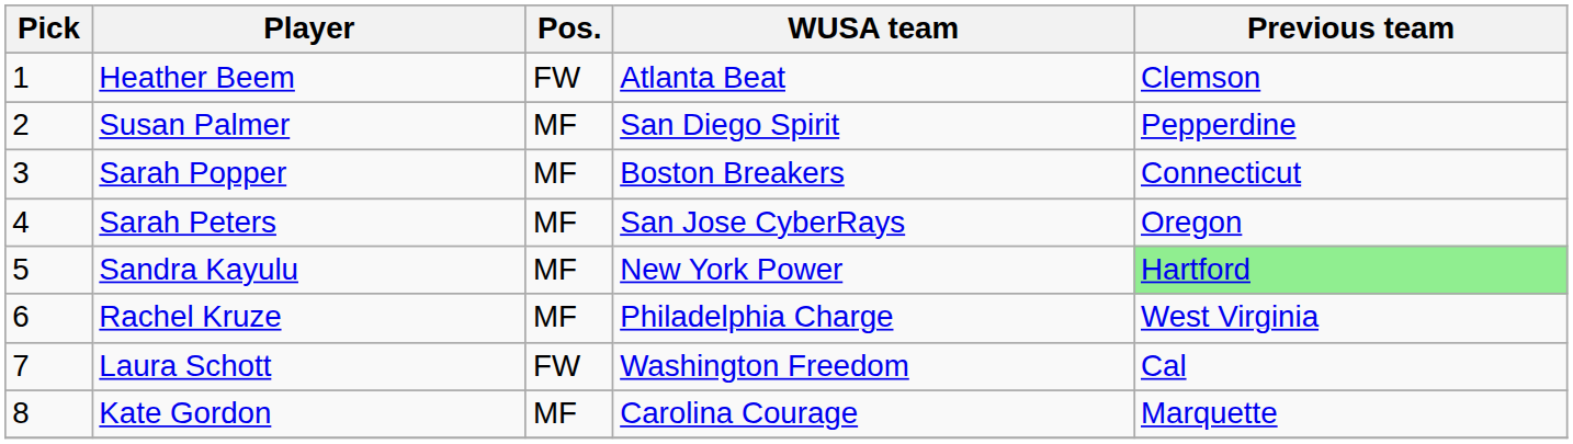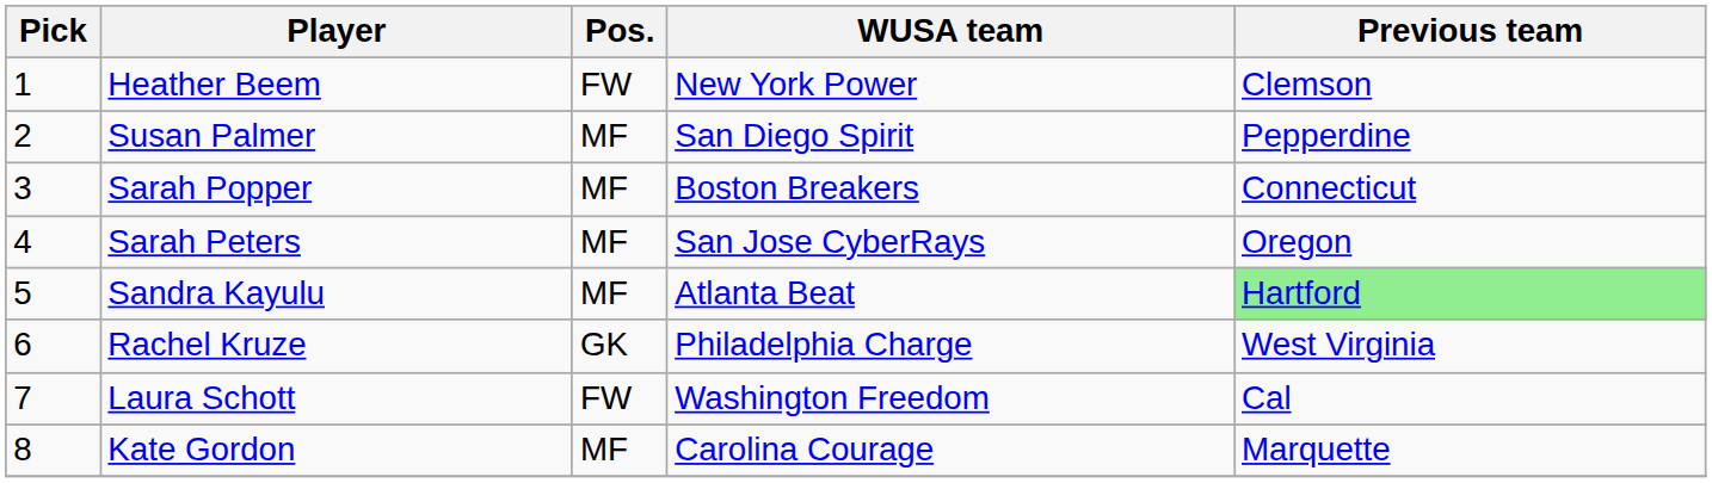 <table class="wikitable">
 <tr>
 <th width="5%">Pick</th>
 <th width="25%">Player</th>
 <th width="5%">Pos.</th>
 <th width="30%">WUSA team</th>
 <th width="25%">Previous team</th>
 </tr>
 <tr>
 <td>1</td>
 <td><a href='#'>Heather Beem</a></td>
 <td>FW</td>
-<td><a href='#'>Atlanta Beat</a></td>
+<td><a href='#'>New York Power</a></td>
 <td><a href='#'>Clemson</a></td>
 </tr>
 <tr>
 <td>2</td>
 <td><a href='#'>Susan Palmer</a></td>
 <td>MF</td>
 <td><a href='#'>San Diego Spirit</a></td>
 <td><a href='#'>Pepperdine</a></td>
 </tr>
 <tr>
 <td>3</td>
 <td><a href='#'>Sarah Popper</a></td>
 <td>MF</td>
 <td><a href='#'>Boston Breakers</a></td>
 <td><a href='#'>Connecticut</a></td>
 </tr>
 <tr>
 <td>4</td>
 <td><a href='#'>Sarah Peters</a></td>
 <td>MF</td>
 <td><a href='#'>San Jose CyberRays</a></td>
 <td><a href='#'>Oregon</a></td>
 </tr>
 <tr>
 <td>5</td>
 <td><a href='#'>Sandra Kayulu</a></td>
 <td>MF</td>
-<td><a href='#'>New York Power</a></td>
+<td><a href='#'>Atlanta Beat</a></td>
 <td style="background: lightgreen;"><a href='#'>Hartford</a></td>
 </tr>
 <tr>
 <td>6</td>
 <td><a href='#'>Rachel Kruze</a></td>
-<td>MF</td>
+<td>GK</td>
 <td><a href='#'>Philadelphia Charge</a></td>
 <td><a href='#'>West Virginia</a></td>
 </tr>
 <tr>
 <td>7</td>
 <td><a href='#'>Laura Schott</a></td>
 <td>FW</td>
 <td><a href='#'>Washington Freedom</a></td>
 <td><a href='#'>Cal</a></td>
 </tr>
 <tr>
 <td>8</td>
 <td><a href='#'>Kate Gordon</a></td>
 <td>MF</td>
 <td><a href='#'>Carolina Courage</a></td>
 <td><a href='#'>Marquette</a></td>
 </tr>
 <tr>
 </tr>
 </table>
